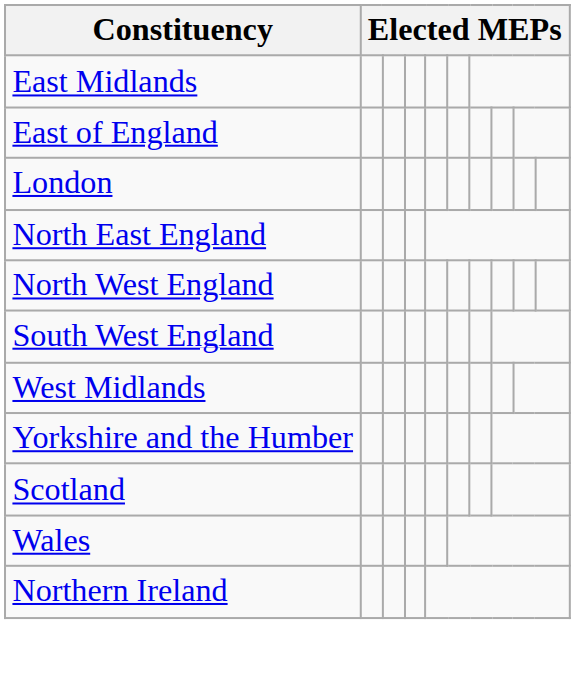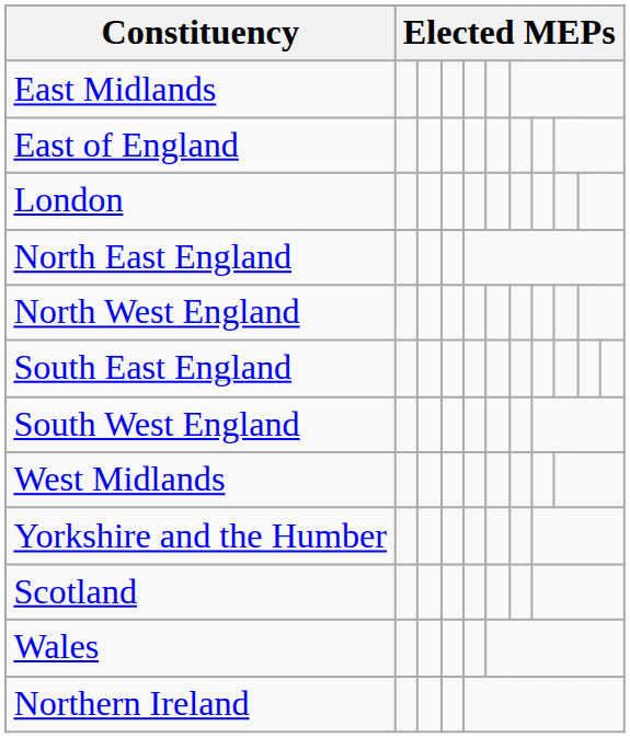 <table class="wikitable">
 <tr>
 <th>Constituency</th>
 <th colspan=10>Elected MEPs</th>
 </tr>
 <tr>
 <td><a href='#'>East Midlands</a></td>
 <td><strong></strong></td>
 <td><strong></strong></td>
 <td><strong></strong></td>
 <td><strong></strong></td>
 <td><strong></strong></td>
 <td colspan=5> </td>
 </tr>
 <tr>
 <td><a href='#'>East of England</a></td>
 <td><strong></strong></td>
 <td><strong></strong></td>
 <td><strong></strong></td>
 <td><strong></strong></td>
 <td><strong></strong></td>
 <td><strong></strong></td>
 <td><strong></strong></td>
 <td colspan=3> </td>
 </tr>
 <tr>
 <td><a href='#'>London</a></td>
 <td><strong></strong></td>
 <td><strong></strong></td>
 <td><strong></strong></td>
 <td><strong></strong></td>
 <td><strong></strong></td>
 <td><strong></strong></td>
 <td><strong></strong></td>
 <td><strong></strong></td>
 <td colspan=2> </td>
 </tr>
 <tr>
 <td><a href='#'>North East England</a></td>
 <td><strong></strong></td>
 <td><strong></strong></td>
 <td><strong></strong></td>
 <td colspan=7> </td>
 </tr>
 <tr>
 <td><a href='#'>North West England</a></td>
 <td><strong></strong></td>
 <td><strong></strong></td>
 <td><strong></strong></td>
 <td><strong></strong></td>
 <td><strong></strong></td>
 <td><strong></strong></td>
 <td><strong></strong></td>
 <td><strong></strong></td>
 <td colspan=2> </td>
+</tr>
+<tr>
+<td><a href='#'>South East England</a></td>
+<td><strong></strong></td>
+<td><strong></strong></td>
+<td><strong></strong></td>
+<td><strong></strong></td>
+<td><strong></strong></td>
+<td><strong></strong></td>
+<td><strong></strong></td>
+<td><strong></strong></td>
+<td><strong></strong></td>
+<td><strong></strong></td>
 </tr>
 <tr>
 <td><a href='#'>South West England</a></td>
 <td><strong></strong></td>
 <td><strong></strong></td>
 <td><strong></strong></td>
 <td><strong></strong></td>
 <td><strong></strong></td>
 <td><strong></strong></td>
 <td colspan=4> </td>
 </tr>
 <tr>
 <td><a href='#'>West Midlands</a></td>
 <td><strong></strong></td>
 <td><strong></strong></td>
 <td><strong></strong></td>
 <td><strong></strong></td>
 <td><strong></strong></td>
 <td><strong></strong></td>
 <td><strong></strong></td>
 <td colspan=3> </td>
 </tr>
 <tr>
 <td><a href='#'>Yorkshire and the Humber</a></td>
 <td><strong></strong></td>
 <td><strong></strong></td>
 <td><strong></strong></td>
 <td><strong></strong></td>
 <td><strong></strong></td>
 <td><strong></strong></td>
 <td colspan=4> </td>
 </tr>
 <tr>
 <td><a href='#'>Scotland</a></td>
 <td><strong></strong></td>
 <td><strong></strong></td>
 <td><strong></strong></td>
 <td><strong></strong></td>
 <td><strong></strong></td>
 <td><strong></strong></td>
 <td colspan=4> </td>
 </tr>
 <tr>
 <td><a href='#'>Wales</a></td>
 <td><strong></strong></td>
 <td><strong></strong></td>
 <td><strong></strong></td>
 <td><strong></strong></td>
 <td colspan=6> </td>
 </tr>
 <tr>
 <td><a href='#'>Northern Ireland</a></td>
 <td><strong></strong></td>
 <td><strong></strong></td>
 <td><strong></strong></td>
 <td colspan=7> </td>
 </tr>
 </table>
